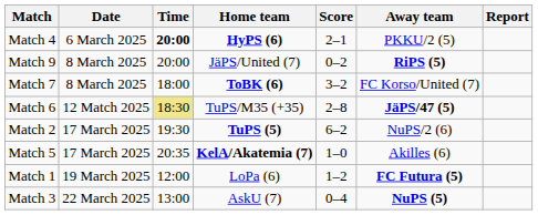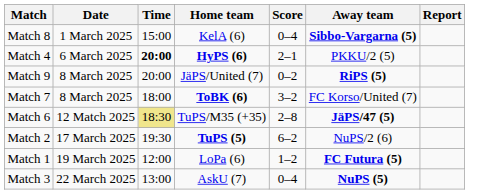 <table class="wikitable" style="text-align:center">
 <tr>
 <th style= width="40px">Match</th>
 <th style= width="40px">Date</th>
 <th style= width="40px">Time</th>
 <th style= width="150px">Home team</th>
 <th style= width="60px">Score</th>
 <th style= width="150px">Away team</th>
 <th style= width="30px">Report</th>
+</tr>
+<tr>
+<td>Match 8</td>
+<td>1 March 2025</td>
+<td>15:00</td>
+<td><a href='#'>KelA</a> (6)</td>
+<td>0–4</td>
+<td><strong><a href='#'>Sibbo-Vargarna</a> (5)</strong></td>
+<td></td>
 </tr>
 <tr>
 <td>Match 4</td>
 <td>6 March 2025</td>
 <td><strong>20:00</strong></td>
 <td><strong><a href='#'>HyPS</a> (6)</strong></td>
 <td>2–1</td>
 <td><a href='#'>PKKU</a>/2 (5)</td>
 <td></td>
 </tr>
 <tr>
 <td>Match 9</td>
 <td>8 March 2025</td>
 <td>20:00</td>
 <td><a href='#'>JäPS</a>/United (7)</td>
 <td>0–2</td>
 <td><strong><a href='#'>RiPS</a> (5)</strong></td>
 <td></td>
 </tr>
 <tr>
 <td>Match 7</td>
 <td>8 March 2025</td>
 <td>18:00</td>
 <td><strong><a href='#'>ToBK</a> (6)</strong></td>
 <td>3–2</td>
 <td><a href='#'>FC Korso</a>/United (7)</td>
 <td></td>
 </tr>
 <tr>
 <td>Match 6</td>
 <td>12 Match 2025</td>
 <td style="background: khaki;">18:30</td>
 <td><a href='#'>TuPS</a>/M35 (+35)</td>
 <td>2–8</td>
 <td><strong><a href='#'>JäPS</a>/47 (5)</strong></td>
 <td></td>
 </tr>
 <tr>
 <td>Match 2</td>
 <td>17 March 2025</td>
 <td>19:30</td>
 <td><strong><a href='#'>TuPS</a> (5)</strong></td>
 <td>6–2</td>
 <td><a href='#'>NuPS</a>/2 (6)</td>
 <td></td>
 </tr>
 <tr>
-<td>Match 5</td>
-<td>17 March 2025</td>
-<td>20:35</td>
-<td><strong><a href='#'>KelA</a>/Akatemia (7)</strong></td>
-<td>1–0</td>
-<td><a href='#'>Akilles</a> (6)</td>
-<td></td>
-</tr>
-<tr>
 <td>Match 1</td>
 <td>19 March 2025</td>
 <td>12:00</td>
 <td><a href='#'>LoPa</a> (6)</td>
 <td>1–2</td>
 <td><strong><a href='#'>FC Futura</a> (5)</strong></td>
 <td></td>
 </tr>
 <tr>
 <td>Match 3</td>
 <td>22 March 2025</td>
 <td>13:00</td>
 <td><a href='#'>AskU</a> (7)</td>
 <td>0–4</td>
 <td><strong><a href='#'>NuPS</a> (5)</strong></td>
 <td></td>
 </tr>
 </table>
